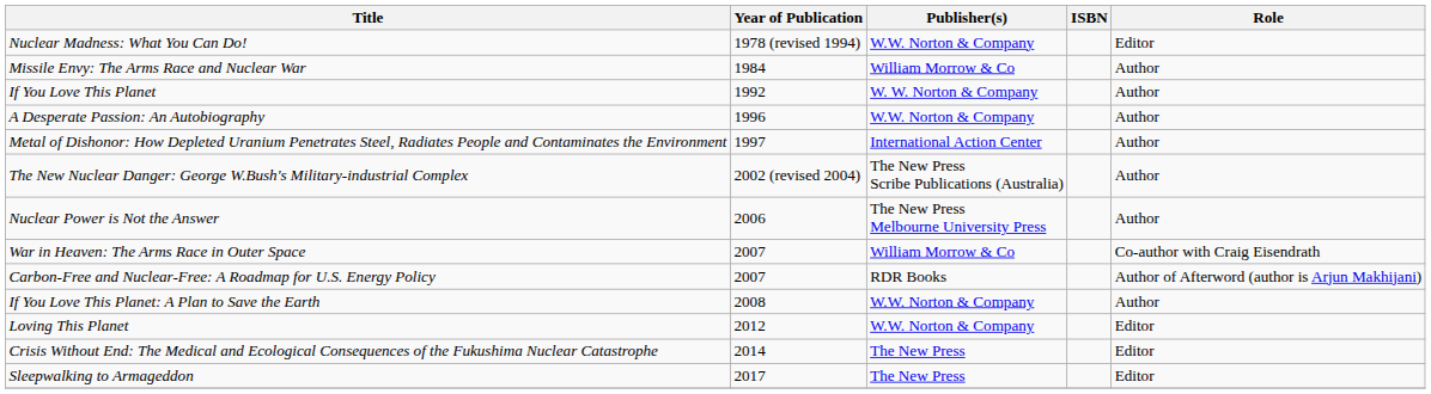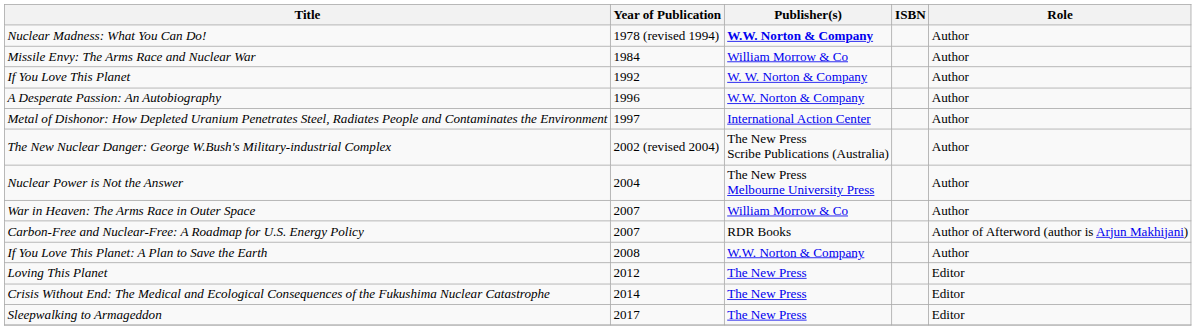 <table class="wikitable">
 <tr>
 <th>Title</th>
 <th>Year of Publication</th>
 <th>Publisher(s)</th>
 <th>ISBN</th>
 <th>Role</th>
 </tr>
 <tr>
 <td><em>Nuclear Madness: What You Can Do!</em></td>
 <td>1978 (revised 1994)</td>
-<td><a href='#'>W.W. Norton & Company</a></td>
+<td><strong><a href='#'>W.W. Norton & Company</a></strong></td>
 <td></td>
-<td>Editor</td>
+<td>Author</td>
 </tr>
 <tr>
 <td><em>Missile Envy: The Arms Race and Nuclear War</em></td>
 <td>1984</td>
 <td><a href='#'>William Morrow & Co</a></td>
 <td></td>
 <td>Author</td>
 </tr>
 <tr>
 <td><em>If You Love This Planet</em></td>
 <td>1992</td>
 <td><a href='#'>W. W. Norton & Company</a></td>
 <td></td>
 <td>Author</td>
 </tr>
 <tr>
 <td><em>A Desperate Passion: An Autobiography</em></td>
 <td>1996</td>
 <td><a href='#'>W.W. Norton & Company</a></td>
 <td></td>
 <td>Author</td>
 </tr>
 <tr>
 <td><em>Metal of Dishonor: How Depleted Uranium Penetrates Steel, Radiates People and Contaminates the Environment</em></td>
 <td>1997</td>
 <td><a href='#'>International Action Center</a></td>
 <td></td>
 <td>Author</td>
 </tr>
 <tr>
 <td><em>The New Nuclear Danger: George W.Bush's Military-industrial Complex</em></td>
 <td>2002 (revised 2004)</td>
 <td>The New Press<br>Scribe Publications (Australia)</td>
 <td></td>
 <td>Author</td>
 </tr>
 <tr>
 <td><em>Nuclear Power is Not the Answer</em></td>
-<td>2006</td>
+<td>2004</td>
 <td>The New Press<br><a href='#'>Melbourne University Press</a></td>
 <td></td>
 <td>Author</td>
 </tr>
 <tr>
 <td><em>War in Heaven: The Arms Race in Outer Space</em></td>
 <td>2007</td>
 <td><a href='#'>William Morrow & Co</a></td>
 <td></td>
-<td>Co-author with Craig Eisendrath</td>
+<td>Author</td>
 </tr>
 <tr>
 <td><em>Carbon-Free and Nuclear-Free: A Roadmap for U.S. Energy Policy</em></td>
 <td>2007</td>
 <td>RDR Books</td>
 <td></td>
 <td>Author of Afterword (author is <a href='#'>Arjun Makhijani</a>)</td>
 </tr>
 <tr>
 <td><em>If You Love This Planet: A Plan to Save the Earth</em></td>
 <td>2008</td>
 <td><a href='#'>W.W. Norton & Company</a></td>
 <td></td>
 <td>Author</td>
 </tr>
 <tr>
 <td><em>Loving This Planet</em></td>
 <td>2012</td>
-<td><a href='#'>W.W. Norton & Company</a></td>
+<td><a href='#'>The New Press</a></td>
 <td></td>
 <td>Editor</td>
 </tr>
 <tr>
 <td><em>Crisis Without End: The Medical and Ecological Consequences of the Fukushima Nuclear Catastrophe</em></td>
 <td>2014</td>
 <td><a href='#'>The New Press</a></td>
 <td></td>
 <td>Editor</td>
 </tr>
 <tr>
 <td><em>Sleepwalking to Armageddon</em></td>
 <td>2017</td>
 <td><a href='#'>The New Press</a></td>
 <td></td>
 <td>Editor</td>
 </tr>
 <tr>
 </tr>
 </table>
